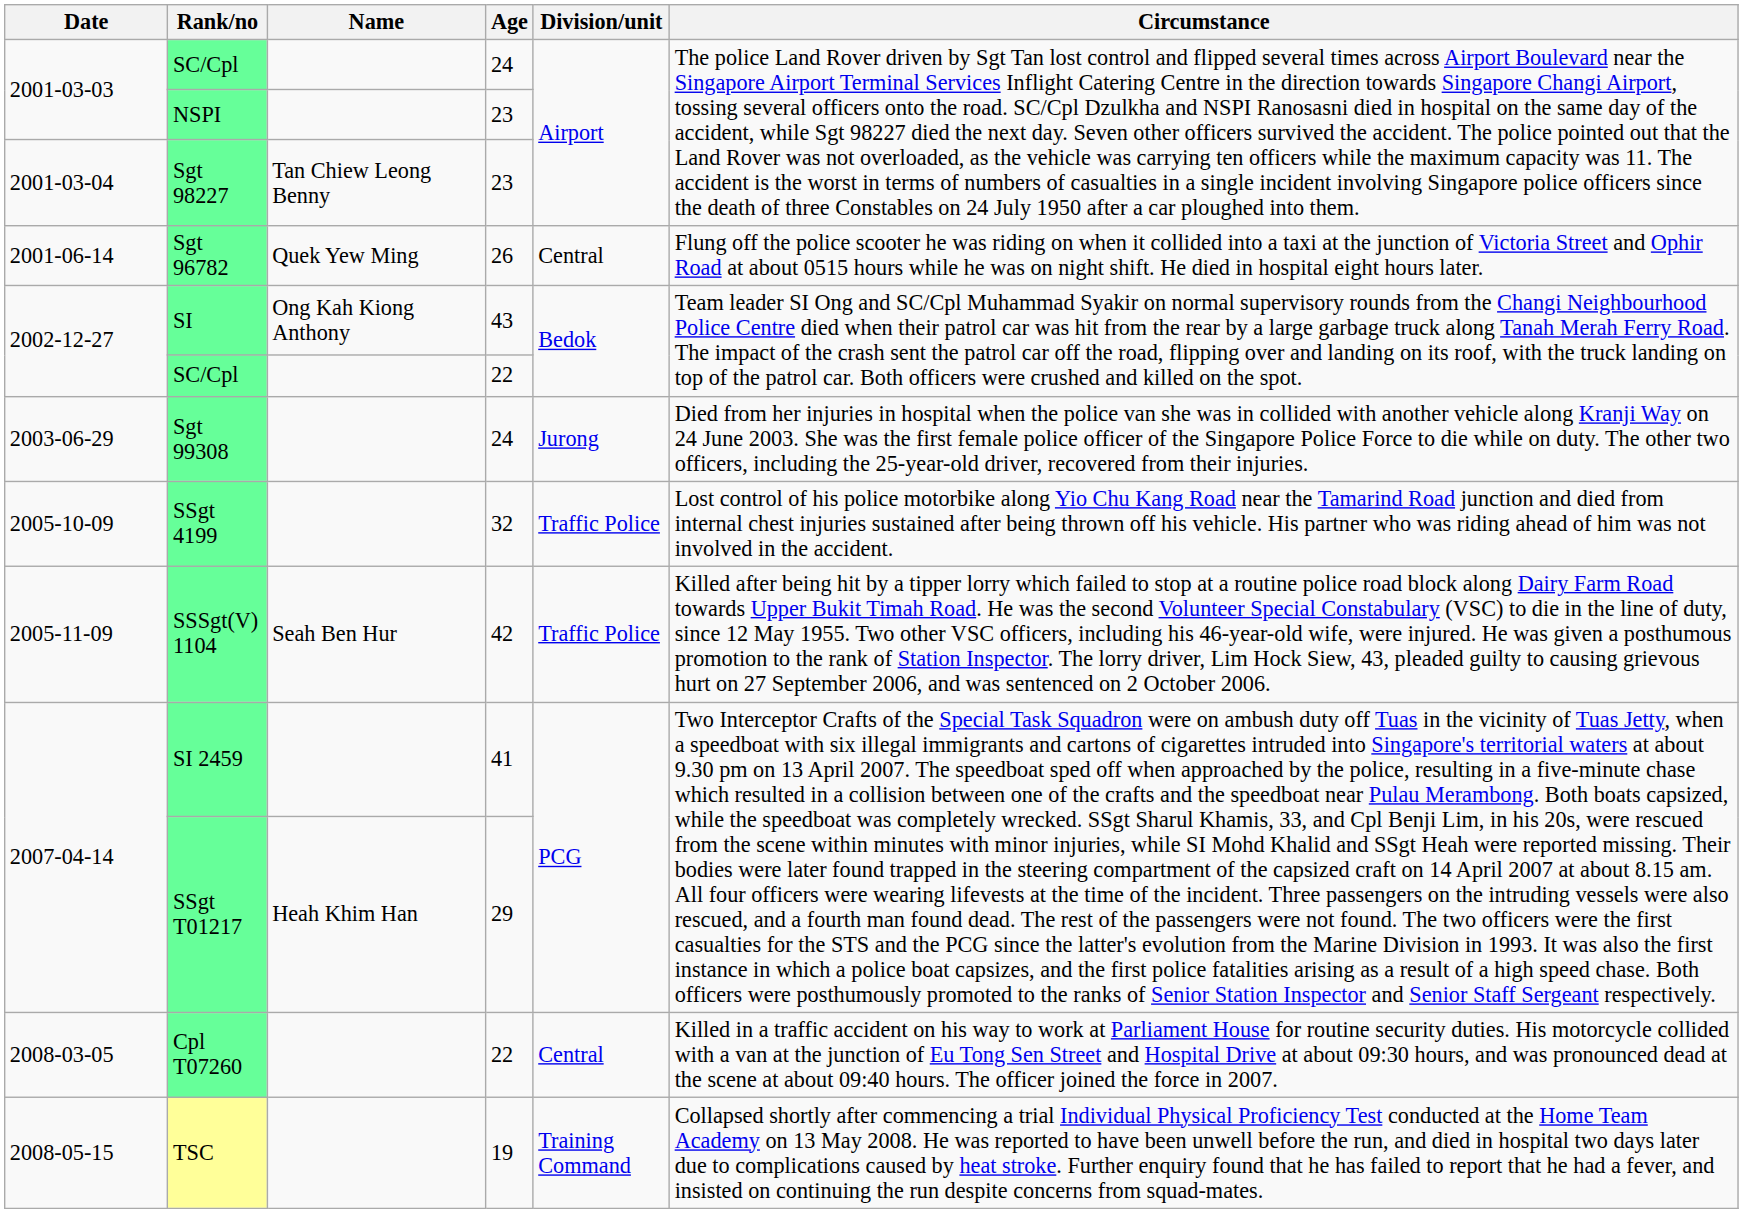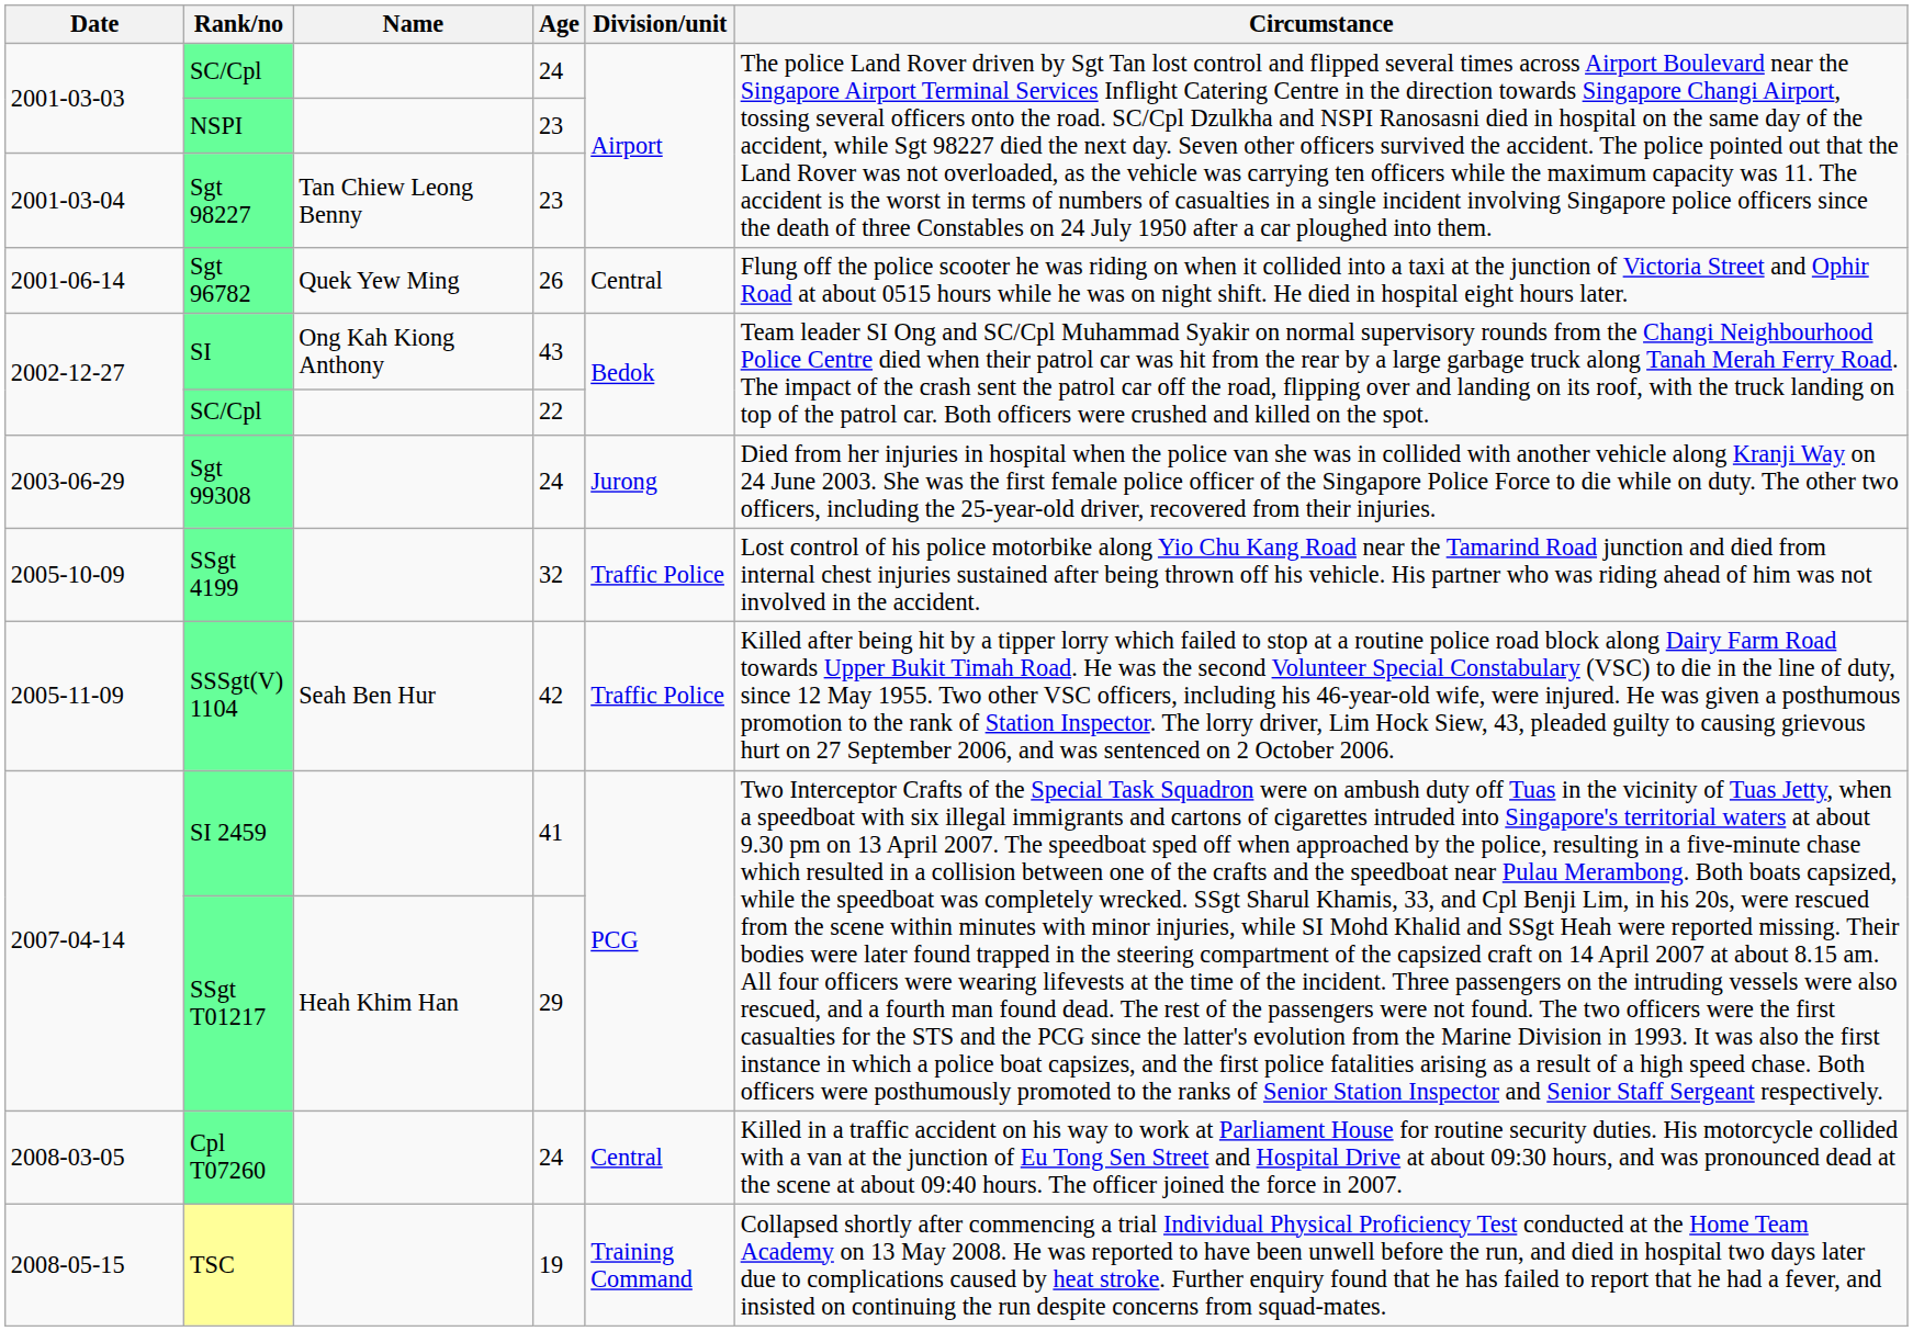 <table class="wikitable sortable">
 <tr>
 <th width="110px">Date</th>
 <th>Rank/no</th>
 <th width="150px">Name</th>
 <th>Age</th>
 <th>Division/unit</th>
 <th>Circumstance</th>
 </tr>
 <tr>
 <td rowspan=2>2001-03-03</td>
 <td bgcolor=66ff99>SC/Cpl</td>
 <td></td>
 <td>24</td>
 <td rowspan=3><a href='#'>Airport</a></td>
 <td rowspan=3>The police Land Rover driven by Sgt Tan lost control and flipped several times across <a href='#'>Airport Boulevard</a> near the <a href='#'>Singapore Airport Terminal Services</a> Inflight Catering Centre in the direction towards <a href='#'>Singapore Changi Airport</a>, tossing several officers onto the road. SC/Cpl Dzulkha and NSPI Ranosasni died in hospital on the same day of the accident, while Sgt 98227 died the next day. Seven other officers survived the accident. The police pointed out that the Land Rover was not overloaded, as the vehicle was carrying ten officers while the maximum capacity was 11. The accident is the worst in terms of numbers of casualties in a single incident involving Singapore police officers since the death of three Constables on 24 July 1950 after a car ploughed into them.</td>
 </tr>
 <tr>
 <td bgcolor=66ff99>NSPI</td>
 <td></td>
 <td>23</td>
 </tr>
 <tr>
 <td>2001-03-04</td>
 <td bgcolor=66ff99>Sgt 98227</td>
 <td>Tan Chiew Leong Benny</td>
 <td>23</td>
 </tr>
 <tr>
 <td>2001-06-14</td>
 <td bgcolor=66ff99>Sgt 96782</td>
 <td>Quek Yew Ming</td>
 <td>26</td>
 <td>Central</td>
 <td>Flung off the police scooter he was riding on when it collided into a taxi at the junction of <a href='#'>Victoria Street</a> and <a href='#'>Ophir Road</a> at about 0515 hours while he was on night shift. He died in hospital eight hours later.</td>
 </tr>
 <tr>
 <td rowspan=2>2002-12-27</td>
 <td bgcolor=66ff99>SI</td>
 <td>Ong Kah Kiong Anthony</td>
 <td>43</td>
 <td rowspan=2><a href='#'>Bedok</a></td>
 <td rowspan=2>Team leader SI Ong and SC/Cpl Muhammad Syakir on normal supervisory rounds from the <a href='#'>Changi Neighbourhood Police Centre</a> died when their patrol car was hit from the rear by a large garbage truck along <a href='#'>Tanah Merah Ferry Road</a>. The impact of the crash sent the patrol car off the road, flipping over and landing on its roof, with the truck landing on top of the patrol car. Both officers were crushed and killed on the spot.</td>
 </tr>
 <tr>
 <td bgcolor=66ff99>SC/Cpl</td>
 <td></td>
 <td>22</td>
 </tr>
 <tr>
 <td>2003-06-29</td>
 <td bgcolor=66ff99>Sgt 99308</td>
 <td></td>
 <td>24</td>
 <td><a href='#'>Jurong</a></td>
 <td>Died from her injuries in hospital when the police van she was in collided with another vehicle along <a href='#'>Kranji Way</a> on 24 June 2003. She was the first female police officer of the Singapore Police Force to die while on duty. The other two officers, including the 25-year-old driver, recovered from their injuries.</td>
 </tr>
 <tr>
 <td>2005-10-09</td>
 <td bgcolor=66ff99>SSgt 4199</td>
 <td></td>
 <td>32</td>
 <td><a href='#'>Traffic Police</a></td>
 <td>Lost control of his police motorbike along <a href='#'>Yio Chu Kang Road</a> near the <a href='#'>Tamarind Road</a> junction and died from internal chest injuries sustained after being thrown off his vehicle. His partner who was riding ahead of him was not involved in the accident.</td>
 </tr>
 <tr>
 <td>2005-11-09</td>
 <td bgcolor=66ff99>SSSgt(V) 1104</td>
 <td>Seah Ben Hur</td>
 <td>42</td>
 <td><a href='#'>Traffic Police</a></td>
 <td>Killed after being hit by a tipper lorry which failed to stop at a routine police road block along <a href='#'>Dairy Farm Road</a> towards <a href='#'>Upper Bukit Timah Road</a>. He was the second <a href='#'>Volunteer Special Constabulary</a> (VSC) to die in the line of duty, since 12 May 1955. Two other VSC officers, including his 46-year-old wife, were injured. He was given a posthumous promotion to the rank of <a href='#'>Station Inspector</a>. The lorry driver, Lim Hock Siew, 43, pleaded guilty to causing grievous hurt on 27 September 2006, and was sentenced on 2 October 2006.</td>
 </tr>
 <tr>
 <td rowspan=2>2007-04-14</td>
 <td bgcolor=66ff99>SI 2459</td>
 <td></td>
 <td>41</td>
 <td rowspan=2><a href='#'>PCG</a></td>
 <td rowspan=2>Two Interceptor Crafts of the <a href='#'>Special Task Squadron</a> were on ambush duty off <a href='#'>Tuas</a> in the vicinity of <a href='#'>Tuas Jetty</a>, when a speedboat with six illegal immigrants and cartons of cigarettes intruded into <a href='#'>Singapore's territorial waters</a> at about 9.30 pm on 13 April 2007. The speedboat sped off when approached by the police, resulting in a five-minute chase which resulted in a collision between one of the crafts and the speedboat near <a href='#'>Pulau Merambong</a>. Both boats capsized, while the speedboat was completely wrecked. SSgt Sharul Khamis, 33, and Cpl Benji Lim, in his 20s, were rescued from the scene within minutes with minor injuries, while SI Mohd Khalid and SSgt Heah were reported missing. Their bodies were later found trapped in the steering compartment of the capsized craft on 14 April 2007 at about 8.15 am. All four officers were wearing lifevests at the time of the incident. Three passengers on the intruding vessels were also rescued, and a fourth man found dead. The rest of the passengers were not found. The two officers were the first casualties for the STS and the PCG since the latter's evolution from the Marine Division in 1993. It was also the first instance in which a police boat capsizes, and the first police fatalities arising as a result of a high speed chase. Both officers were posthumously promoted to the ranks of <a href='#'>Senior Station Inspector</a> and <a href='#'>Senior Staff Sergeant</a> respectively.</td>
 </tr>
 <tr>
 <td bgcolor=66ff99>SSgt T01217</td>
 <td>Heah Khim Han</td>
 <td>29</td>
 </tr>
 <tr>
 <td>2008-03-05</td>
 <td bgcolor=66ff99>Cpl T07260</td>
 <td></td>
-<td>22</td>
+<td>24</td>
 <td><a href='#'>Central</a></td>
 <td>Killed in a traffic accident on his way to work at <a href='#'>Parliament House</a> for routine security duties. His motorcycle collided with a van at the junction of <a href='#'>Eu Tong Sen Street</a> and <a href='#'>Hospital Drive</a> at about 09:30 hours, and was pronounced dead at the scene at about 09:40 hours. The officer joined the force in 2007.</td>
 </tr>
 <tr>
 <td>2008-05-15</td>
 <td bgcolor=ffff99>TSC</td>
 <td></td>
 <td>19</td>
 <td><a href='#'>Training Command</a></td>
 <td>Collapsed shortly after commencing a trial <a href='#'>Individual Physical Proficiency Test</a> conducted at the <a href='#'>Home Team Academy</a> on 13 May 2008. He was reported to have been unwell before the run, and died in hospital two days later due to complications caused by <a href='#'>heat stroke</a>. Further enquiry found that he has failed to report that he had a fever, and insisted on continuing the run despite concerns from squad-mates.</td>
 </tr>
 </table>
